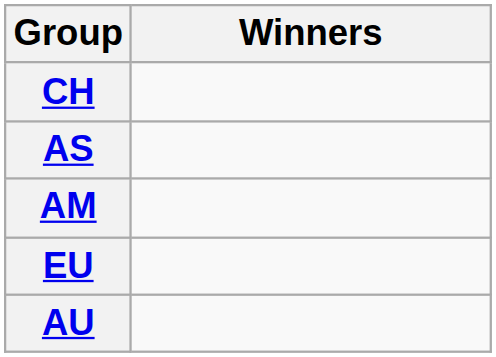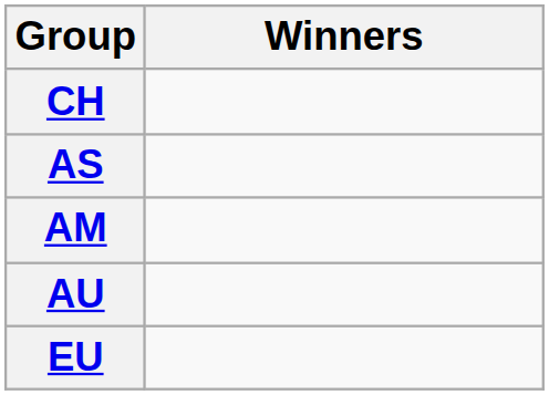 <table class=wikitable>
 <tr>
 <th>Group</th>
 <th width=150>Winners</th>
 </tr>
 <tr>
 <th><a href='#'>CH</a></th>
 <td></td>
 </tr>
 <tr>
 <th><a href='#'>AS</a></th>
 <td></td>
 </tr>
 <tr>
 <th><a href='#'>AM</a></th>
 <td></td>
 </tr>
 <tr>
+<th><a href='#'>AU</a></th>
+<td></td>
+</tr>
+<tr>
 <th><a href='#'>EU</a></th>
 <td></td>
 </tr>
-<tr>
-<th><a href='#'>AU</a></th>
-<td></td>
-</tr>
 </table>
